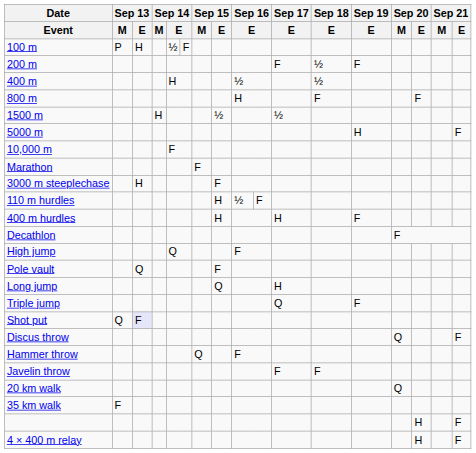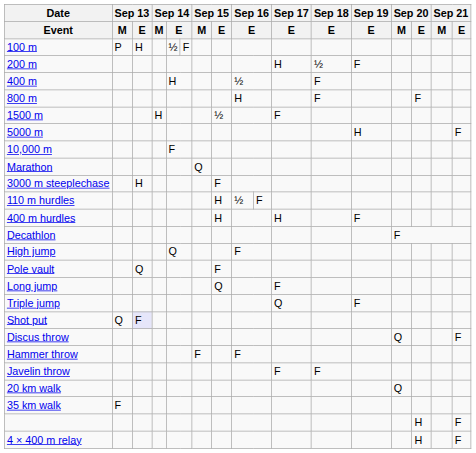 <table class="wikitable athletics-schedule" style="font-size:90%">
 <tr>
 <th scope="row">Date</th>
 <th scope="col" colspan=2>Sep 13</th>
 <th scope="col" colspan=3>Sep 14</th>
 <th scope="col" colspan=2>Sep 15</th>
 <th scope="col" colspan=2>Sep 16</th>
 <th scope="col">Sep 17</th>
 <th scope="col">Sep 18</th>
 <th scope="col">Sep 19</th>
 <th scope="col" colspan=2>Sep 20</th>
 <th scope="col" colspan=2>Sep 21</th>
 </tr>
 <tr>
 <th scope="col">Event</th>
 <th scope="col">M</th>
 <th scope="col">E</th>
 <th scope="col">M</th>
 <th scope="col" colspan=2>E</th>
 <th scope="col">M</th>
 <th scope="col">E</th>
 <th scope="col" colspan=2>E</th>
 <th scope="col">E</th>
 <th scope="col">E</th>
 <th scope="col">E</th>
 <th scope="col">M</th>
 <th scope="col">E</th>
 <th scope="col">M</th>
 <th scope="col">E</th>
 </tr>
 <tr>
 <td class="event"><a href='#'>100 m</a></td>
 <td class="heats">P</td>
 <td class="heats">H</td>
 <td></td>
 <td class="semifinals">½</td>
 <td class="final">F</td>
 <td></td>
 <td></td>
 <td colspan=2></td>
 <td></td>
 <td></td>
 <td></td>
 <td></td>
 <td></td>
 <td></td>
 <td></td>
 </tr>
 <tr>
 <td class="event"><a href='#'>200 m</a></td>
 <td></td>
 <td></td>
 <td></td>
 <td colspan=2></td>
 <td></td>
 <td></td>
 <td colspan=2></td>
-<td class="final">F</td>
+<td class="heats">H</td>
 <td class="semifinals">½</td>
 <td class="final">F</td>
 <td></td>
 <td></td>
 <td></td>
 <td></td>
 </tr>
 <tr>
 <td class="event"><a href='#'>400 m</a></td>
 <td></td>
 <td></td>
 <td></td>
 <td colspan=2 class="heats">H</td>
 <td></td>
 <td></td>
 <td colspan=2 class="semifinals">½</td>
 <td></td>
-<td class="semifinals">½</td>
+<td class="final">F</td>
 <td></td>
 <td></td>
 <td></td>
 <td></td>
 <td></td>
 </tr>
 <tr>
 <td class="event"><a href='#'>800 m</a></td>
 <td></td>
 <td></td>
 <td></td>
 <td colspan=2></td>
 <td></td>
 <td></td>
 <td colspan=2 class="heats">H</td>
 <td></td>
 <td class="final">F</td>
 <td></td>
 <td></td>
 <td class="final">F</td>
 <td></td>
 <td></td>
 </tr>
 <tr>
 <td class="event"><a href='#'>1500 m</a></td>
 <td></td>
 <td></td>
 <td class="heats">H</td>
 <td colspan=2></td>
 <td></td>
 <td class="semifinals">½</td>
 <td colspan=2></td>
-<td class="semifinals">½</td>
+<td class="final">F</td>
 <td></td>
 <td></td>
 <td></td>
 <td></td>
 <td></td>
 <td></td>
 </tr>
 <tr>
 <td class="event"><a href='#'>5000 m</a></td>
 <td></td>
 <td></td>
 <td></td>
 <td colspan=2></td>
 <td></td>
 <td></td>
 <td colspan=2></td>
 <td></td>
 <td></td>
 <td class="heats">H</td>
 <td></td>
 <td></td>
 <td></td>
 <td class="final">F</td>
 </tr>
 <tr>
 <td class="event"><a href='#'>10,000 m</a></td>
 <td></td>
 <td></td>
 <td></td>
 <td colspan=2 class="final">F</td>
 <td></td>
 <td></td>
 <td colspan=2></td>
 <td></td>
 <td></td>
 <td></td>
 <td></td>
 <td></td>
 <td></td>
 </tr>
 <tr>
 <td class="event"><a href='#'>Marathon</a></td>
 <td></td>
 <td></td>
 <td></td>
 <td colspan=2></td>
-<td class="final">F</td>
+<td class="heats">Q</td>
 <td></td>
 <td colspan=2></td>
 <td></td>
 <td></td>
 <td></td>
 <td></td>
 <td></td>
 <td></td>
 <td></td>
 </tr>
 <tr>
 <td class="event"><a href='#'>3000 m steeplechase</a></td>
 <td></td>
 <td class="heats">H</td>
 <td></td>
 <td colspan=2></td>
 <td></td>
 <td class="final">F</td>
 <td colspan=2></td>
 <td></td>
 <td></td>
 <td></td>
 <td></td>
 <td></td>
 <td></td>
 <td></td>
 </tr>
 <tr>
 <td class="event"><a href='#'>110 m hurdles</a></td>
 <td></td>
 <td></td>
 <td></td>
 <td colspan=2></td>
 <td></td>
 <td class="heats">H</td>
 <td class="semifinals">½</td>
 <td class="final">F</td>
 <td></td>
 <td></td>
 <td></td>
 <td></td>
 <td></td>
 <td></td>
 <td></td>
 </tr>
 <tr>
 <td class="event"><a href='#'>400 m hurdles</a></td>
 <td></td>
 <td></td>
 <td></td>
 <td colspan=2></td>
 <td></td>
 <td class="heats">H</td>
 <td colspan=2></td>
 <td class="heats">H</td>
 <td></td>
 <td class="final">F</td>
 <td></td>
 <td></td>
 <td></td>
 <td></td>
 </tr>
 <tr>
 <td class="event"><a href='#'>Decathlon</a></td>
 <td></td>
 <td></td>
 <td></td>
 <td colspan=2></td>
 <td></td>
 <td></td>
 <td colspan=2></td>
 <td></td>
 <td></td>
 <td></td>
 <td colspan=4 class="final">F</td>
 </tr>
 <tr>
 <td class="event"><a href='#'>High jump</a></td>
 <td></td>
 <td></td>
 <td></td>
 <td colspan=2 class="heats">Q</td>
 <td></td>
 <td></td>
 <td colspan=2 class="final">F</td>
 <td></td>
 <td></td>
 <td></td>
 <td></td>
 <td></td>
 <td></td>
 <td></td>
 </tr>
 <tr>
 <td class="event"><a href='#'>Pole vault</a></td>
 <td></td>
 <td class="heats">Q</td>
 <td></td>
 <td colspan=2></td>
 <td></td>
 <td class="final">F</td>
 <td colspan=2></td>
 <td></td>
 <td></td>
 <td></td>
 <td></td>
 <td></td>
 <td></td>
 <td></td>
 </tr>
 <tr>
 <td class="event"><a href='#'>Long jump</a></td>
 <td></td>
 <td></td>
 <td></td>
 <td colspan=2></td>
 <td></td>
 <td class="heats">Q</td>
 <td colspan=2></td>
-<td class="heats">H</td>
+<td class="final">F</td>
 <td></td>
 <td></td>
 <td></td>
 <td></td>
 <td></td>
 <td></td>
 </tr>
 <tr>
 <td class="event"><a href='#'>Triple jump</a></td>
 <td></td>
 <td></td>
 <td></td>
 <td colspan=2></td>
 <td></td>
 <td></td>
 <td colspan=2></td>
 <td class="heats">Q</td>
 <td></td>
 <td class="final">F</td>
 <td></td>
 <td></td>
 <td></td>
 <td></td>
 </tr>
 <tr>
 <td class="event"><a href='#'>Shot put</a></td>
 <td class="heats">Q</td>
 <td class="final" style="background: lavender;">F</td>
 <td></td>
 <td colspan=2></td>
 <td></td>
 <td></td>
 <td colspan=2></td>
 <td></td>
 <td></td>
 <td></td>
 <td></td>
 <td></td>
 <td></td>
 <td></td>
 </tr>
 <tr>
 <td class="event"><a href='#'>Discus throw</a></td>
 <td></td>
 <td></td>
 <td></td>
 <td colspan=2></td>
 <td></td>
 <td></td>
 <td colspan=2></td>
 <td></td>
 <td></td>
 <td></td>
 <td class="heats">Q</td>
 <td></td>
 <td></td>
 <td class="final">F</td>
 </tr>
 <tr>
 <td class="event"><a href='#'>Hammer throw</a></td>
 <td></td>
 <td></td>
 <td></td>
 <td colspan=2></td>
-<td class="heats">Q</td>
+<td class="final">F</td>
 <td></td>
 <td colspan=2 class="final">F</td>
 <td></td>
 <td></td>
 <td></td>
 <td></td>
 <td></td>
 <td></td>
 <td></td>
 </tr>
 <tr>
 <td class="event"><a href='#'>Javelin throw</a></td>
 <td></td>
 <td></td>
 <td></td>
 <td colspan=2></td>
 <td></td>
 <td></td>
 <td colspan=2></td>
 <td class="final">F</td>
 <td class="final">F</td>
 <td></td>
 <td></td>
 <td></td>
 <td></td>
 <td></td>
 </tr>
 <tr>
 <td class="event"><a href='#'>20 km walk</a></td>
 <td></td>
 <td></td>
 <td></td>
 <td colspan=2></td>
 <td></td>
 <td></td>
 <td colspan=2></td>
 <td></td>
 <td></td>
 <td></td>
 <td class="heats">Q</td>
 <td></td>
 <td></td>
 <td></td>
 </tr>
 <tr>
 <td class="event"><a href='#'>35 km walk</a></td>
 <td class="final">F</td>
 <td></td>
 <td></td>
 <td colspan=2></td>
 <td></td>
 <td></td>
 <td colspan=2></td>
 <td></td>
 <td></td>
 <td></td>
 <td></td>
 <td></td>
 <td></td>
 <td></td>
 </tr>
 <tr>
 <td class="event"></td>
 <td></td>
 <td></td>
 <td></td>
 <td colspan=2></td>
 <td></td>
 <td></td>
 <td colspan=2></td>
 <td></td>
 <td></td>
 <td></td>
 <td></td>
 <td class="heats">H</td>
 <td></td>
 <td class="final">F</td>
 </tr>
 <tr>
 <td class="event"><a href='#'>4 × 400 m relay</a></td>
 <td></td>
 <td></td>
 <td></td>
 <td colspan=2></td>
 <td></td>
 <td></td>
 <td colspan=2></td>
 <td></td>
 <td></td>
 <td></td>
 <td></td>
 <td class="heats">H</td>
 <td></td>
 <td class="final">F</td>
 </tr>
 </table>
